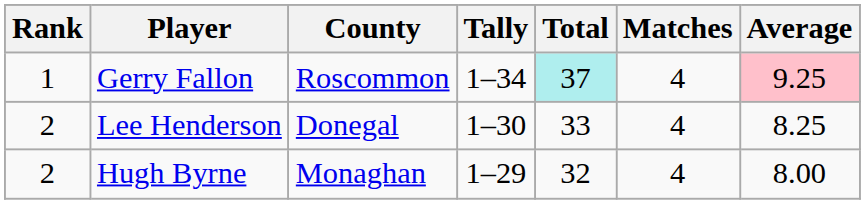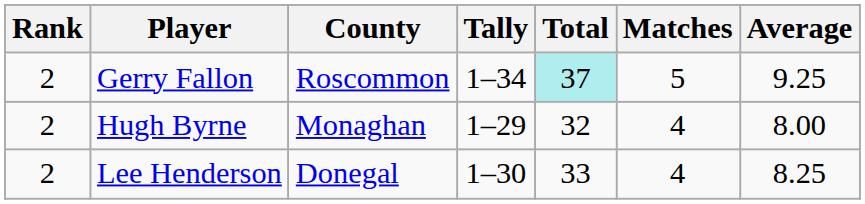 <table class="wikitable">
 <tr>
 <th>Rank</th>
 <th>Player</th>
 <th>County</th>
 <th>Tally</th>
 <th>Total</th>
 <th>Matches</th>
 <th>Average</th>
 </tr>
 <tr>
-<td rowspan=1 align=center>1</td>
+<td rowspan=1 align=center>2</td>
 <td><a href='#'>Gerry Fallon</a></td>
 <td><a href='#'>Roscommon</a></td>
 <td align=center>1–34</td>
 <td align=center style="background: paleturquoise;">37</td>
+<td align=center>5</td>
+<td align=center>9.25</td>
+</tr>
+<tr>
+<td rowspan=1 align=center>2</td>
+<td><a href='#'>Hugh Byrne</a></td>
+<td><a href='#'>Monaghan</a></td>
+<td align=center>1–29</td>
+<td align=center>32</td>
 <td align=center>4</td>
-<td align=center style="background: pink;">9.25</td>
+<td align=center>8.00</td>
 </tr>
 <tr>
 <td rowspan=1 align=center>2</td>
 <td><a href='#'>Lee Henderson</a></td>
 <td><a href='#'>Donegal</a></td>
 <td align=center>1–30</td>
 <td align=center>33</td>
 <td align=center>4</td>
 <td align=center>8.25</td>
 </tr>
-<tr>
-<td rowspan=1 align=center>2</td>
-<td><a href='#'>Hugh Byrne</a></td>
-<td><a href='#'>Monaghan</a></td>
-<td align=center>1–29</td>
-<td align=center>32</td>
-<td align=center>4</td>
-<td align=center>8.00</td>
-</tr>
 </table>
